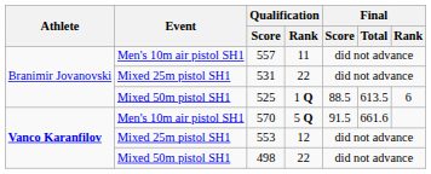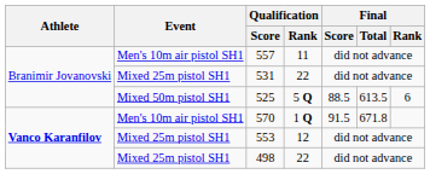 <table class=wikitable style="font-size:90%">
 <tr>
 <th rowspan="2">Athlete</th>
 <th rowspan="2">Event</th>
 <th colspan="2">Qualification</th>
 <th colspan="3">Final</th>
 </tr>
 <tr>
 <th>Score</th>
 <th>Rank</th>
 <th>Score</th>
 <th>Total</th>
 <th>Rank</th>
 </tr>
 <tr>
 <td rowspan="3"><a href='#'>Branimir Jovanovski</a></td>
 <td><a href='#'>Men's 10m air pistol SH1</a></td>
 <td align=center>557</td>
 <td align=center>11</td>
 <td align=center colspan="3">did not advance</td>
 </tr>
 <tr>
 <td><a href='#'>Mixed 25m pistol SH1</a></td>
 <td align=center>531</td>
 <td align=center>22</td>
 <td align=center colspan="3">did not advance</td>
 </tr>
 <tr>
 <td><a href='#'>Mixed 50m pistol SH1</a></td>
 <td align=center>525</td>
-<td align=center>1 <strong>Q</strong></td>
+<td align=center>5 <strong>Q</strong></td>
 <td align=center>88.5</td>
 <td align=center>613.5</td>
 <td align=center>6</td>
 </tr>
 <tr>
 <td rowspan="3"><strong><a href='#'>Vanco Karanfilov</a></strong></td>
 <td><a href='#'>Men's 10m air pistol SH1</a></td>
 <td align=center>570</td>
-<td align=center>5 <strong>Q</strong></td>
+<td align=center>1 <strong>Q</strong></td>
 <td align=center>91.5</td>
-<td align=center>661.6</td>
+<td align=center>671.8</td>
 <td align=center></td>
 </tr>
 <tr>
 <td><a href='#'>Mixed 25m pistol SH1</a></td>
 <td align=center>553</td>
 <td align=center>12</td>
 <td align=center colspan="3">did not advance</td>
 </tr>
 <tr>
-<td><a href='#'>Mixed 50m pistol SH1</a></td>
+<td><a href='#'>Mixed 25m pistol SH1</a></td>
 <td align=center>498</td>
 <td align=center>22</td>
 <td align=center colspan="3">did not advance</td>
 </tr>
 </table>
